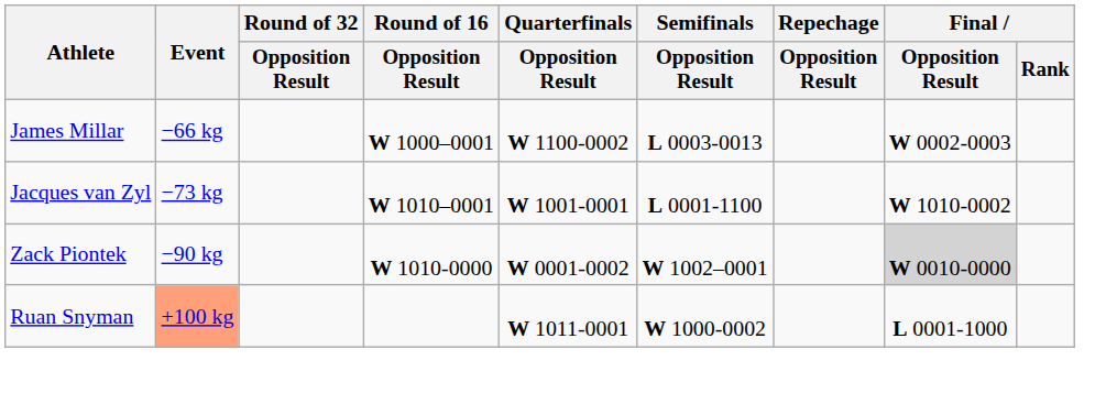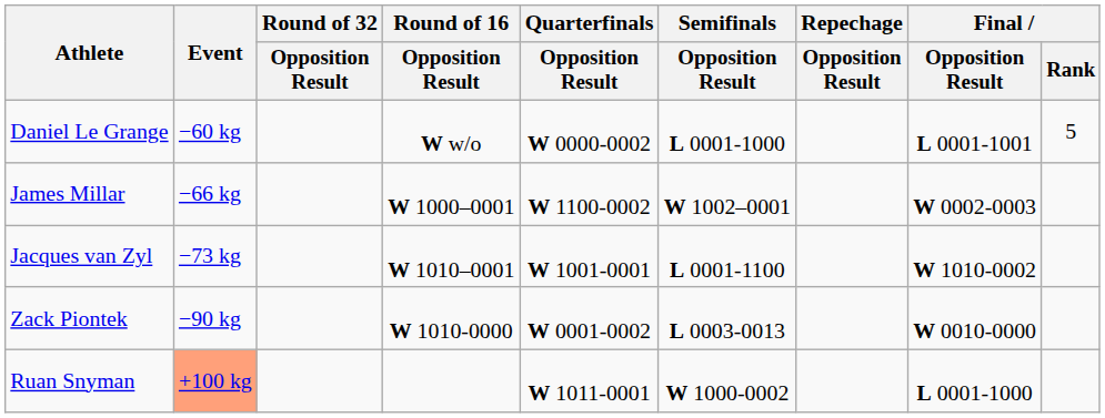 <table class="wikitable" style="font-size:90%;">
 <tr>
 <th rowspan=2>Athlete</th>
 <th rowspan=2>Event</th>
 <th>Round of 32</th>
 <th>Round of 16</th>
 <th>Quarterfinals</th>
 <th>Semifinals</th>
 <th>Repechage</th>
 <th colspan=2>Final / </th>
 </tr>
 <tr style="font-size:95%">
 <th>Opposition<br>Result</th>
 <th>Opposition<br>Result</th>
 <th>Opposition<br>Result</th>
 <th>Opposition<br>Result</th>
 <th>Opposition<br>Result</th>
 <th>Opposition<br>Result</th>
 <th>Rank</th>
 </tr>
 <tr align=center>
+<td align=left><a href='#'>Daniel Le Grange</a></td>
+<td align=left><a href='#'>−60 kg</a></td>
+<td></td>
+<td><br><strong>W</strong> w/o</td>
+<td><br><strong>W</strong> 0000-0002</td>
+<td><br><strong>L</strong> 0001-1000</td>
+<td></td>
+<td><br><strong>L</strong> 0001-1001</td>
+<td>5</td>
+</tr>
+<tr align=center>
 <td align=left><a href='#'>James Millar</a></td>
 <td align=left><a href='#'>−66 kg</a></td>
 <td></td>
 <td><br><strong>W</strong> 1000–0001</td>
 <td><br><strong>W</strong> 1100-0002</td>
-<td><br><strong>L</strong> 0003-0013</td>
+<td><br><strong>W</strong> 1002–0001</td>
 <td></td>
 <td><br><strong>W</strong> 0002-0003</td>
 <td></td>
 </tr>
 <tr align=center>
 <td align=left><a href='#'>Jacques van Zyl</a></td>
 <td align=left><a href='#'>−73 kg</a></td>
 <td></td>
 <td><br><strong>W</strong> 1010–0001</td>
 <td><br><strong>W</strong> 1001-0001</td>
 <td><br><strong>L</strong> 0001-1100</td>
 <td></td>
 <td><br><strong>W</strong> 1010-0002</td>
 <td></td>
 </tr>
 <tr align=center>
 <td align=left><a href='#'>Zack Piontek</a></td>
 <td align=left><a href='#'>−90 kg</a></td>
 <td></td>
 <td><br><strong>W</strong> 1010-0000</td>
 <td><br><strong>W</strong> 0001-0002</td>
-<td><br><strong>W</strong> 1002–0001</td>
+<td><br><strong>L</strong> 0003-0013</td>
 <td></td>
-<td style="background: lightgrey;"><br><strong>W</strong> 0010-0000</td>
+<td><br><strong>W</strong> 0010-0000</td>
 <td></td>
 </tr>
 <tr align=center>
 <td align=left><a href='#'>Ruan Snyman</a></td>
 <td align=left style="background: lightsalmon;"><a href='#'>+100 kg</a></td>
 <td></td>
 <td></td>
 <td><br><strong>W</strong> 1011-0001</td>
 <td><br><strong>W</strong> 1000-0002</td>
 <td></td>
 <td><br><strong>L</strong> 0001-1000</td>
 <td></td>
 </tr>
 </table>
